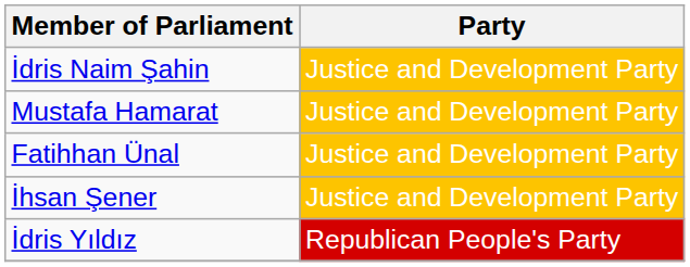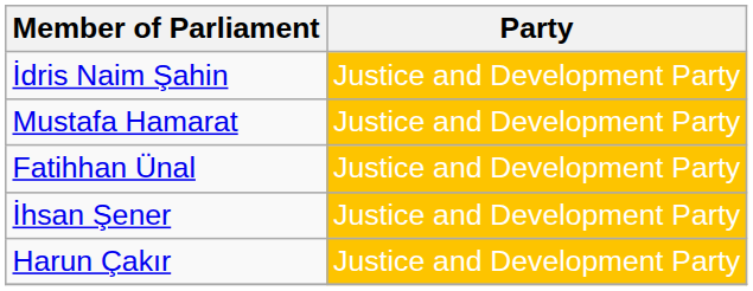 <table class="wikitable">
 <tr>
 <th>Member of Parliament</th>
 <th>Party</th>
 </tr>
 <tr>
 <td><a href='#'>İdris Naim Şahin</a></td>
 <td style="background:#FDC400; color:white">Justice and Development Party</td>
 </tr>
 <tr>
 <td><a href='#'>Mustafa Hamarat</a></td>
 <td style="background:#FDC400; color:white">Justice and Development Party</td>
 </tr>
 <tr>
 <td><a href='#'>Fatihhan Ünal</a></td>
 <td style="background:#FDC400; color:white">Justice and Development Party</td>
 </tr>
 <tr>
 <td><a href='#'>İhsan Şener</a></td>
 <td style="background:#FDC400; color:white">Justice and Development Party</td>
 </tr>
 <tr>
-<td><a href='#'>İdris Yıldız</a></td>
-<td style="background:#D40000; color:white">Republican People's Party</td>
+<td><a href='#'>Harun Çakır</a></td>
+<td style="background:#FDC400; color:white">Justice and Development Party</td>
 </tr>
 <tr>
 </tr>
 </table>
